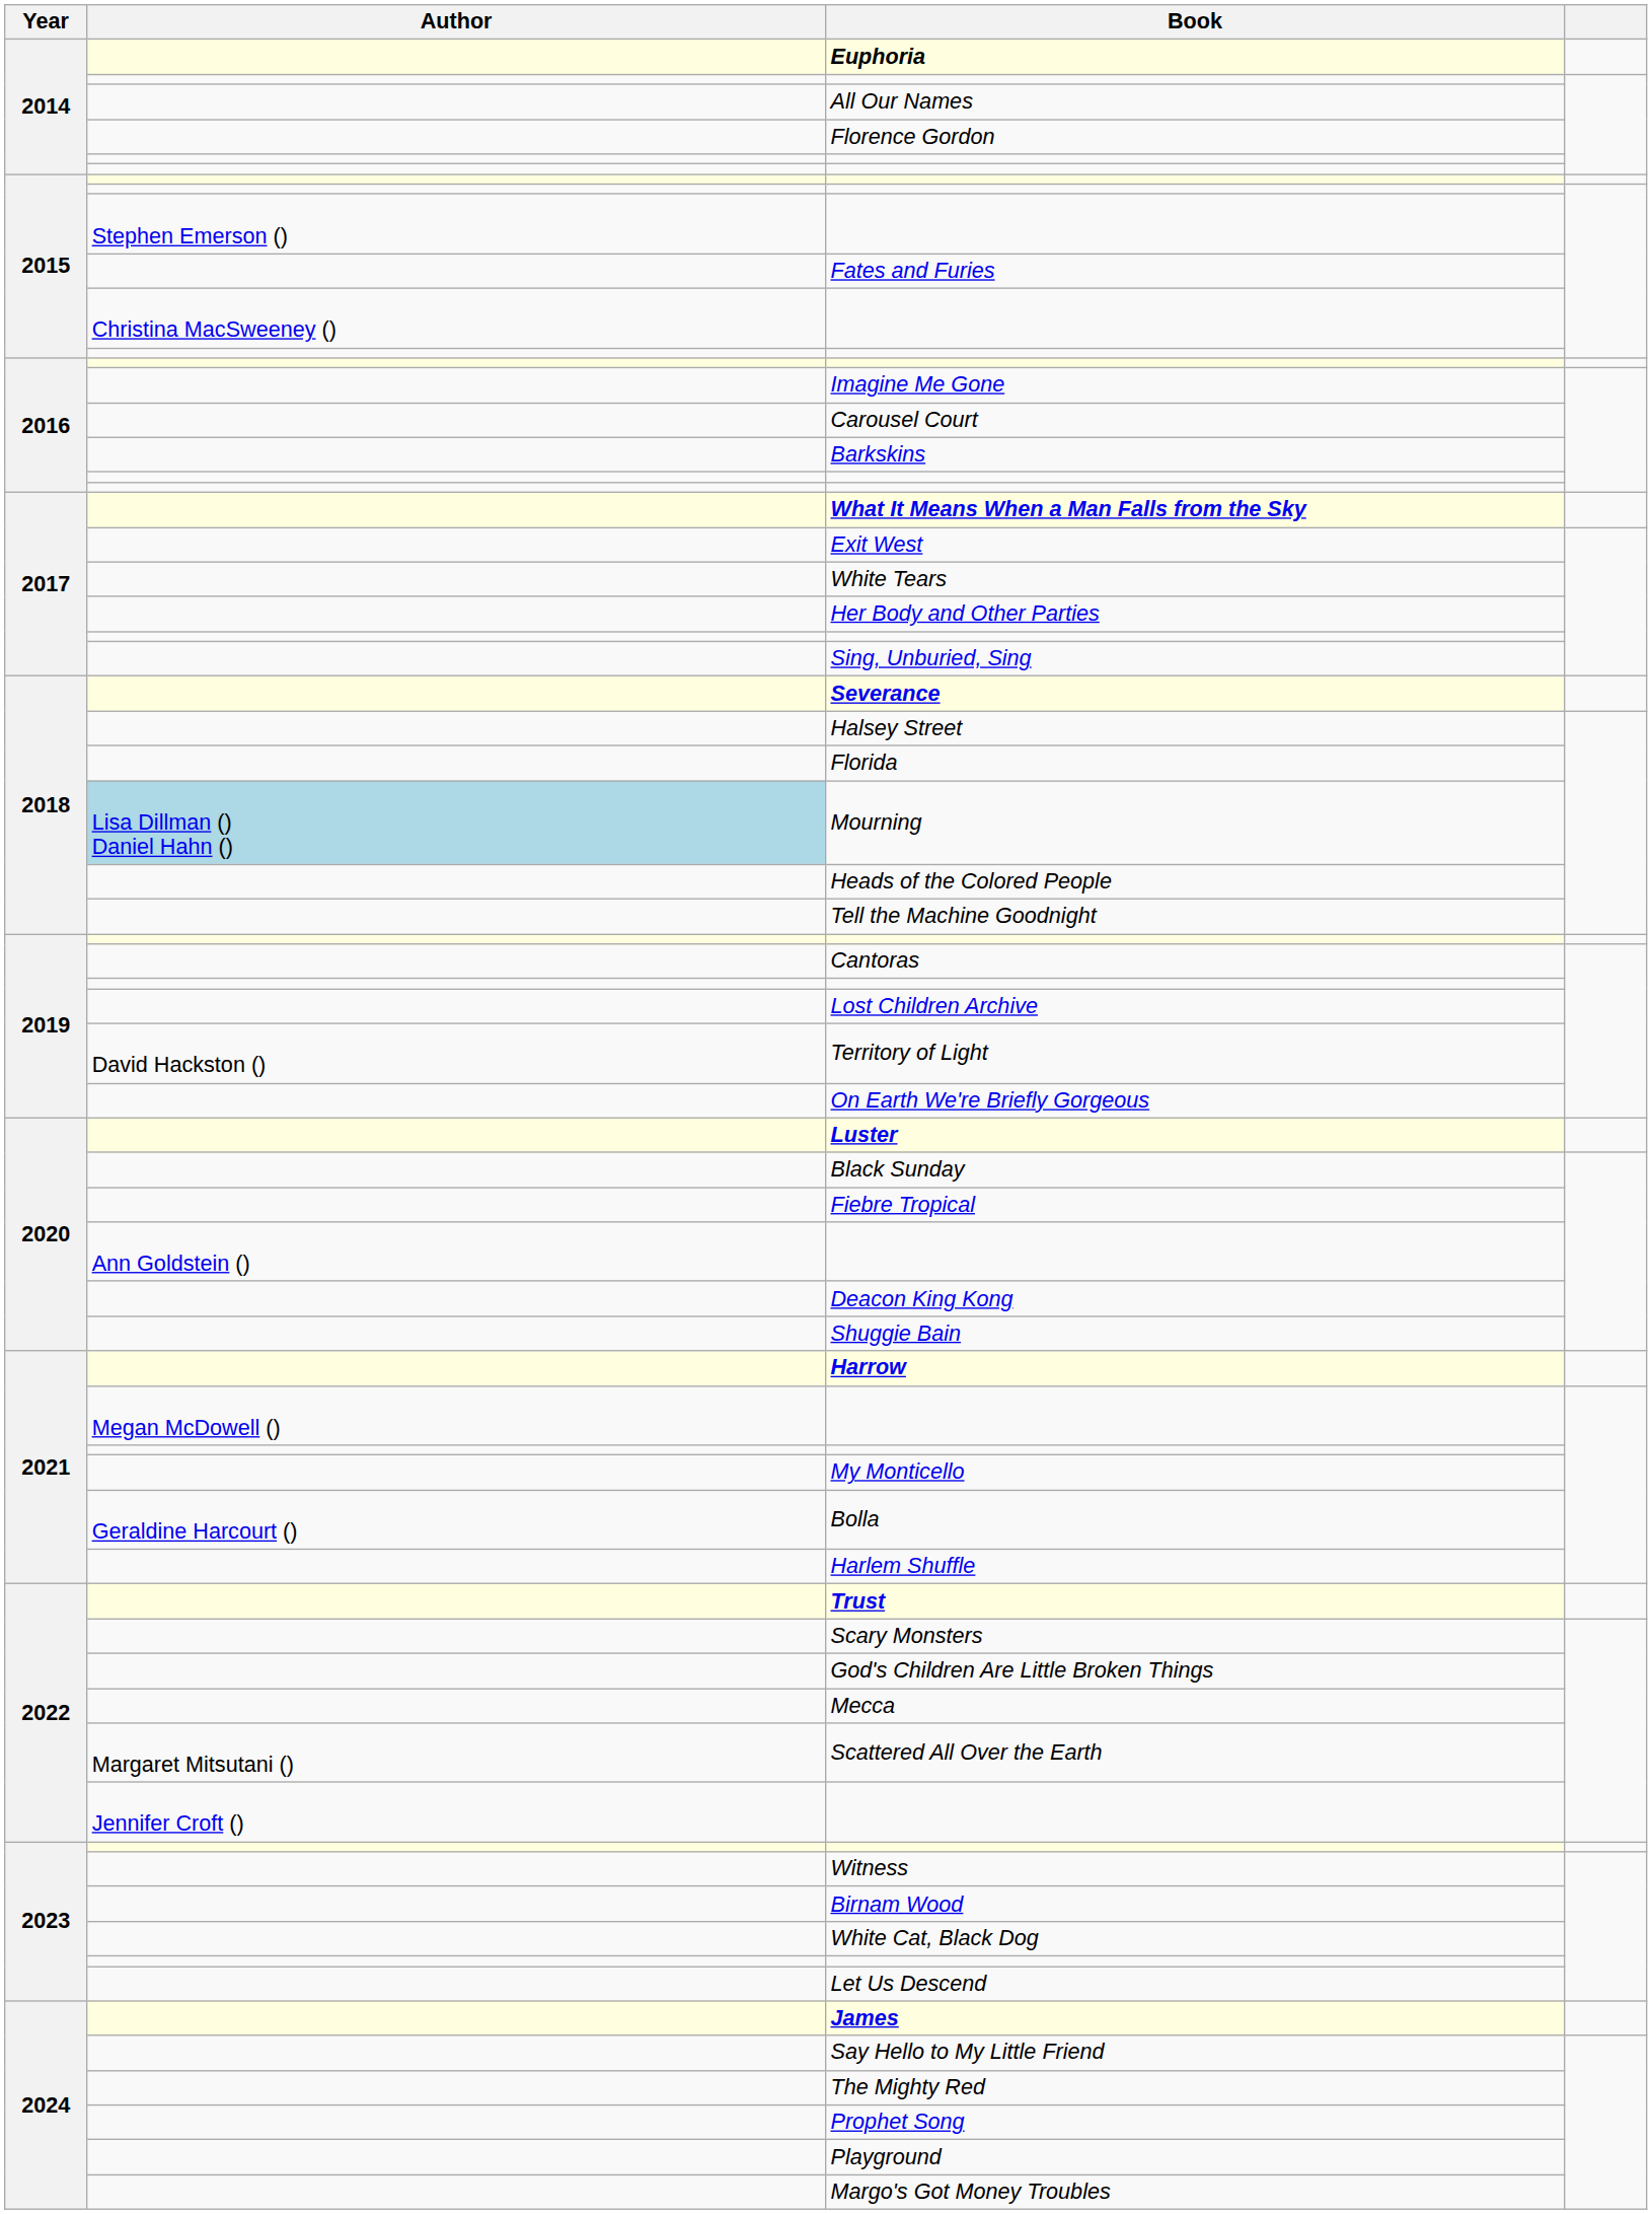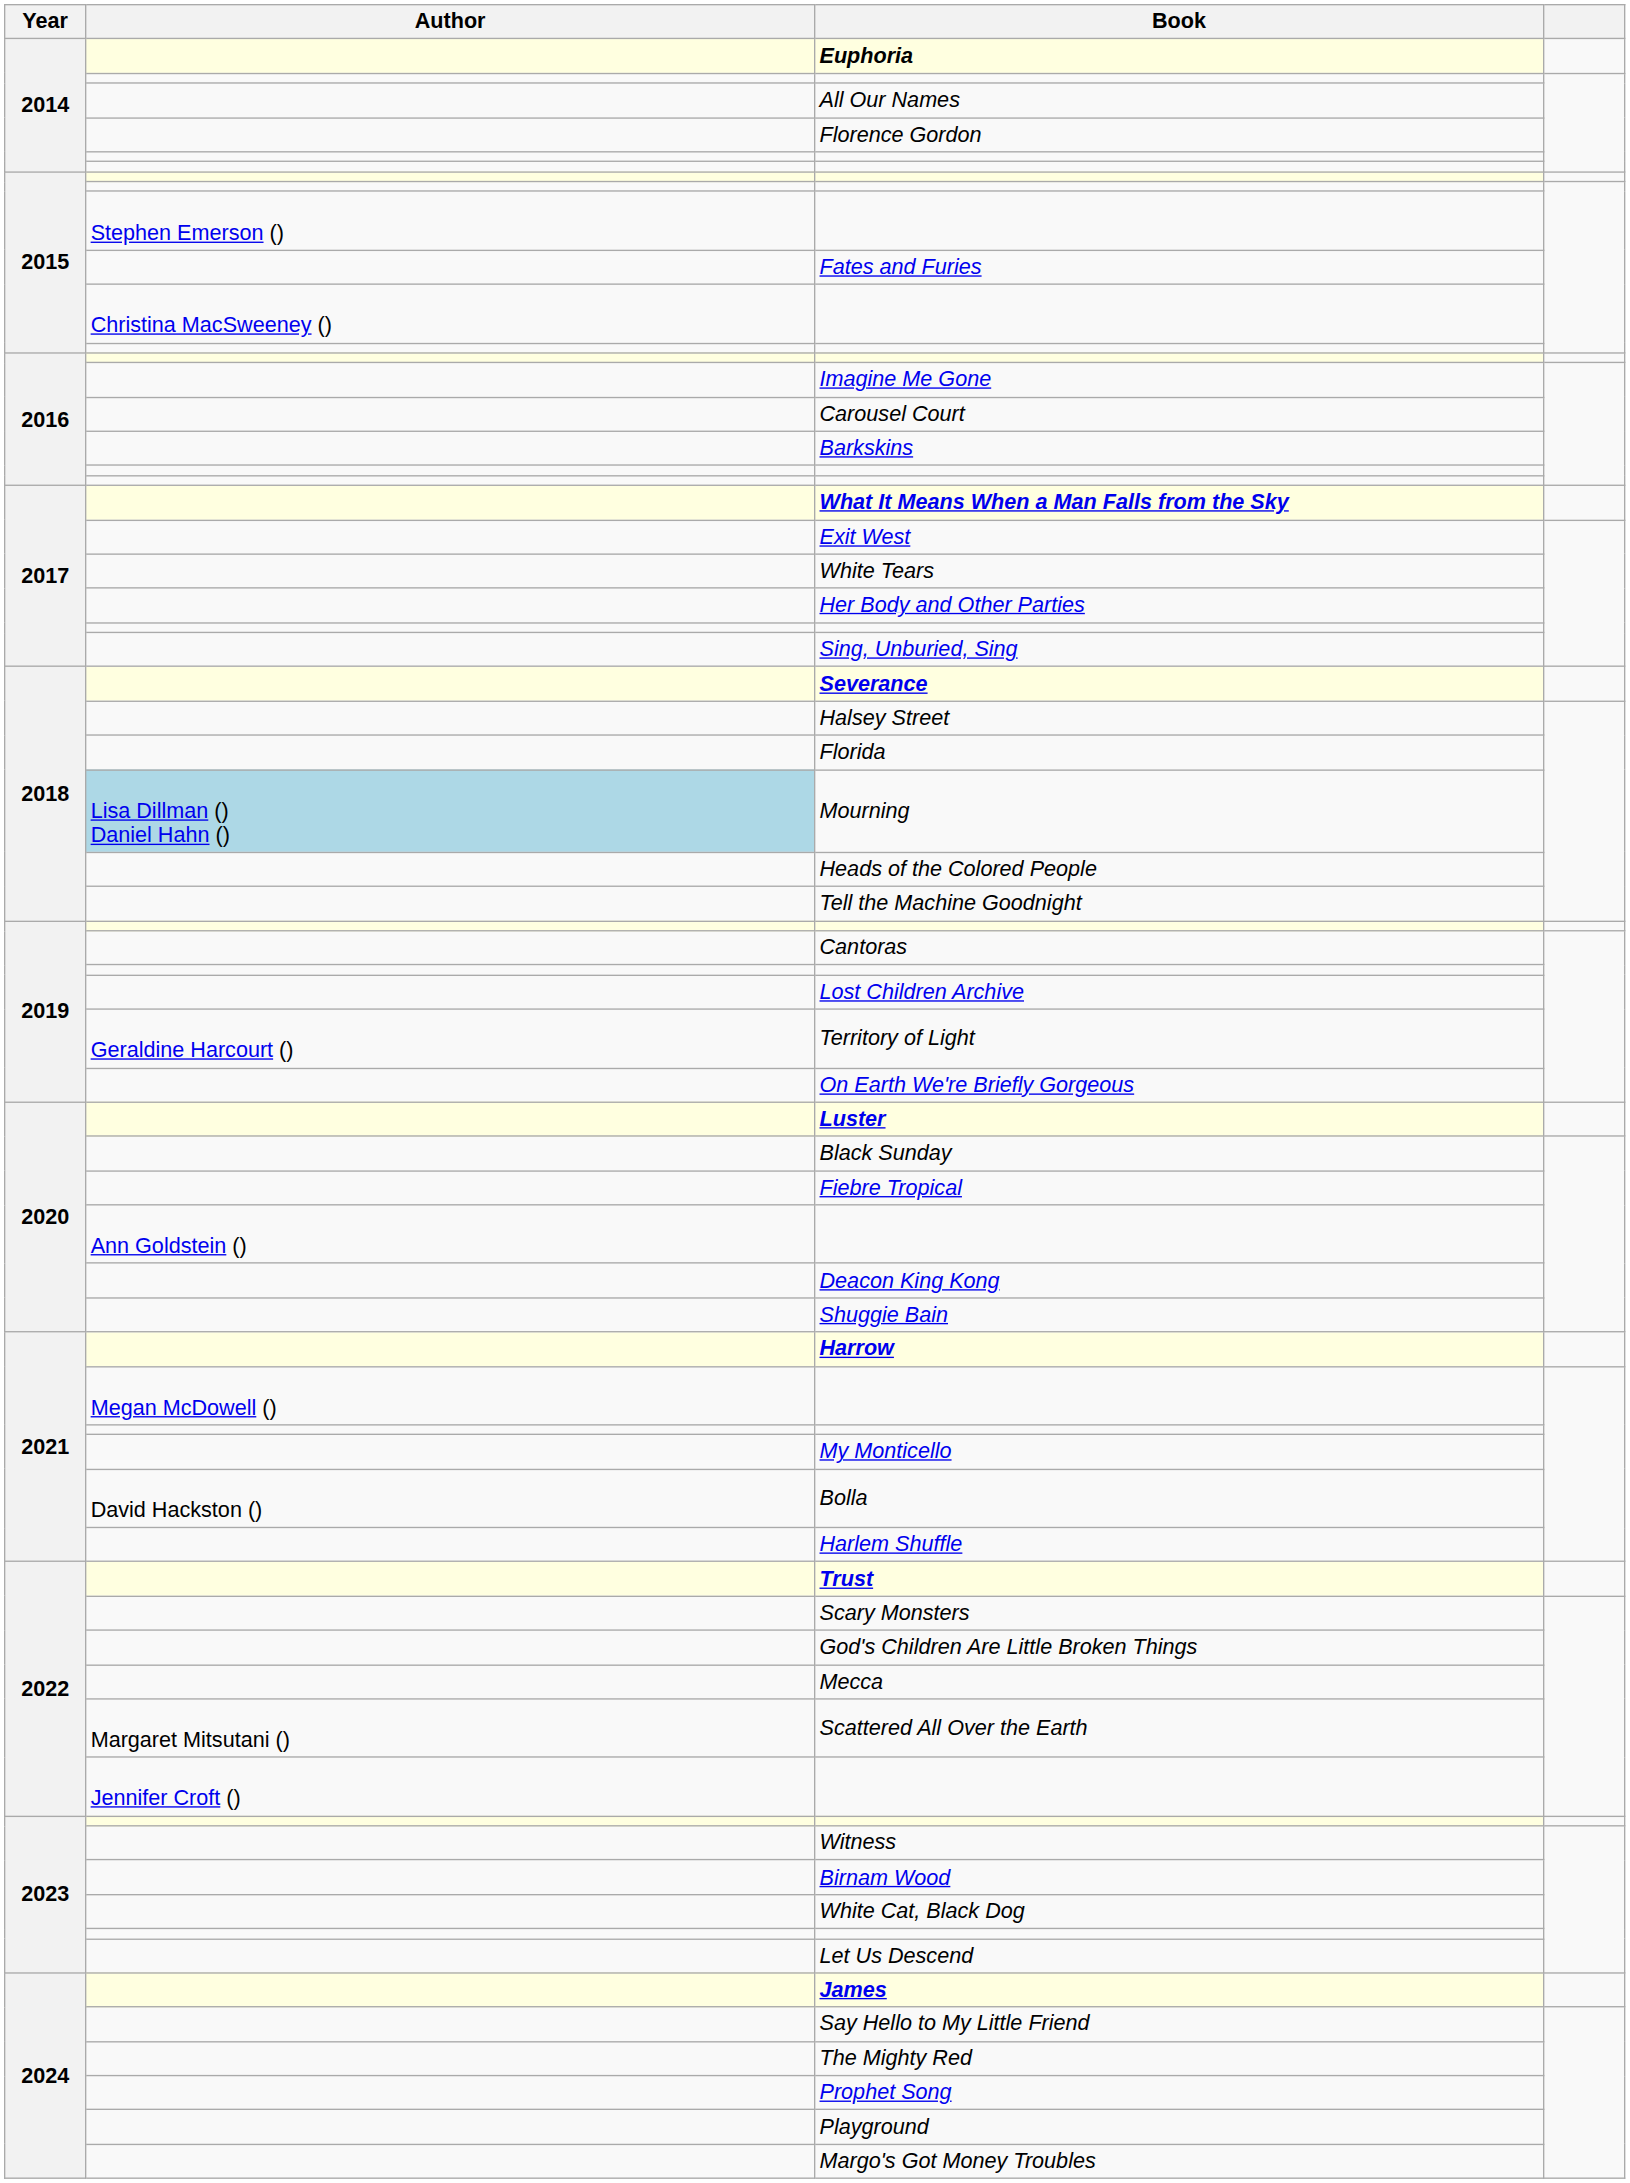 <table class="wikitable sortable mw-collapsible" width="95%" cellpadding="5">
 <tr>
 <th width=5%>Year</th>
 <th width=45%>Author</th>
 <th width=45%>Book</th>
 <th width=5%></th>
 </tr>
 <tr>
 <th rowspan="6">2014</th>
 <td style=" background:lightyellow;"><strong></strong></td>
 <td style=" background:lightyellow;"><strong><em>Euphoria</em></strong></td>
 <td></td>
 </tr>
 <tr>
 <td></td>
 <td><em></em></td>
 <td rowspan="5"></td>
 </tr>
 <tr>
 <td></td>
 <td><em>All Our Names</em></td>
 </tr>
 <tr>
 <td></td>
 <td><em>Florence Gordon</em></td>
 </tr>
 <tr>
 <td></td>
 <td><em></em></td>
 </tr>
 <tr>
 <td></td>
 <td><em></em></td>
 </tr>
 <tr>
 <th rowspan="6">2015</th>
 <td style=" background:lightyellow;"><strong></strong></td>
 <td style=" background:lightyellow;"><strong><em></em></strong></td>
 <td></td>
 </tr>
 <tr>
 <td></td>
 <td><em></em></td>
 <td rowspan="5"></td>
 </tr>
 <tr>
 <td><br><a href='#'>Stephen Emerson</a> ()</td>
 <td><em></em></td>
 </tr>
 <tr>
 <td></td>
 <td><em><a href='#'>Fates and Furies</a></em></td>
 </tr>
 <tr>
 <td><br><a href='#'>Christina MacSweeney</a> ()</td>
 <td><em></em></td>
 </tr>
 <tr>
 <td></td>
 <td><em></em></td>
 </tr>
 <tr>
 <th rowspan="6">2016</th>
 <td style=" background:lightyellow;"><strong></strong></td>
 <td style=" background:lightyellow;"><strong><em></em></strong></td>
 <td></td>
 </tr>
 <tr>
 <td></td>
 <td><em><a href='#'>Imagine Me Gone</a></em></td>
 <td rowspan="5"></td>
 </tr>
 <tr>
 <td></td>
 <td><em>Carousel Court</em></td>
 </tr>
 <tr>
 <td></td>
 <td><em><a href='#'>Barkskins</a></em></td>
 </tr>
 <tr>
 <td></td>
 <td><em></em></td>
 </tr>
 <tr>
 <td></td>
 <td><em></em></td>
 </tr>
 <tr>
 <th rowspan="6">2017</th>
 <td style=" background:lightyellow;"><strong></strong></td>
 <td style=" background:lightyellow;"><strong><em><a href='#'>What It Means When a Man Falls from the Sky</a></em></strong></td>
 <td></td>
 </tr>
 <tr>
 <td></td>
 <td><em><a href='#'>Exit West</a></em></td>
 <td rowspan="5"></td>
 </tr>
 <tr>
 <td></td>
 <td><em>White Tears</em></td>
 </tr>
 <tr>
 <td></td>
 <td><em><a href='#'>Her Body and Other Parties</a></em></td>
 </tr>
 <tr>
 <td></td>
 <td><em></em></td>
 </tr>
 <tr>
 <td></td>
 <td><em><a href='#'>Sing, Unburied, Sing</a></em></td>
 </tr>
 <tr>
 <th rowspan="6">2018</th>
 <td style=" background:lightyellow;"><strong></strong></td>
 <td style=" background:lightyellow;"><strong><em><a href='#'>Severance</a></em></strong></td>
 <td></td>
 </tr>
 <tr>
 <td></td>
 <td><em>Halsey Street</em></td>
 <td rowspan="5"></td>
 </tr>
 <tr>
 <td></td>
 <td><em>Florida</em></td>
 </tr>
 <tr>
 <td style="background: lightblue;"><br><a href='#'>Lisa Dillman</a> ()<br><a href='#'>Daniel Hahn</a> ()</td>
 <td><em>Mourning</em></td>
 </tr>
 <tr>
 <td></td>
 <td><em>Heads of the Colored People</em></td>
 </tr>
 <tr>
 <td></td>
 <td><em>Tell the Machine Goodnight</em></td>
 </tr>
 <tr>
 <th rowspan="6">2019</th>
 <td style=" background:lightyellow;"><strong></strong></td>
 <td style=" background:lightyellow;"><strong><em></em></strong></td>
 <td></td>
 </tr>
 <tr>
 <td></td>
 <td><em>Cantoras</em></td>
 <td rowspan="5"></td>
 </tr>
 <tr>
 <td></td>
 <td><em></em></td>
 </tr>
 <tr>
 <td></td>
 <td><em><a href='#'>Lost Children Archive</a></em></td>
 </tr>
 <tr>
-<td><br>David Hackston ()</td>
+<td><br><a href='#'>Geraldine Harcourt</a> ()</td>
 <td><em>Territory of Light</em></td>
 </tr>
 <tr>
 <td></td>
 <td><em><a href='#'>On Earth We're Briefly Gorgeous</a></em></td>
 </tr>
 <tr>
 <th rowspan="6">2020</th>
 <td style=" background:lightyellow;"><strong></strong></td>
 <td style=" background:lightyellow;"><strong><em><a href='#'>Luster</a></em></strong></td>
 <td></td>
 </tr>
 <tr>
 <td></td>
 <td><em>Black Sunday</em></td>
 <td rowspan="5"></td>
 </tr>
 <tr>
 <td></td>
 <td><em><a href='#'>Fiebre Tropical</a></em></td>
 </tr>
 <tr>
 <td><br><a href='#'>Ann Goldstein</a> ()</td>
 <td><em></em></td>
 </tr>
 <tr>
 <td></td>
 <td><em><a href='#'>Deacon King Kong</a></em></td>
 </tr>
 <tr>
 <td></td>
 <td><em><a href='#'>Shuggie Bain</a></em></td>
 </tr>
 <tr>
 <th rowspan="6">2021</th>
 <td style=" background:lightyellow;"><strong></strong></td>
 <td style=" background:lightyellow;"><strong><em><a href='#'>Harrow</a></em></strong></td>
 <td></td>
 </tr>
 <tr>
 <td><br><a href='#'>Megan McDowell</a> ()</td>
 <td><em></em></td>
 <td rowspan="5"></td>
 </tr>
 <tr>
 <td></td>
 <td><em></em></td>
 </tr>
 <tr>
 <td></td>
 <td><em><a href='#'>My Monticello</a></em></td>
 </tr>
 <tr>
-<td><br><a href='#'>Geraldine Harcourt</a> ()</td>
+<td><br>David Hackston ()</td>
 <td><em>Bolla</em></td>
 </tr>
 <tr>
 <td></td>
 <td><em><a href='#'>Harlem Shuffle</a></em></td>
 </tr>
 <tr>
 <th rowspan="6">2022</th>
 <td style=" background:lightyellow;"><strong></strong></td>
 <td style=" background:lightyellow;"><strong><em><a href='#'>Trust</a></em></strong></td>
 <td></td>
 </tr>
 <tr>
 <td></td>
 <td><em>Scary Monsters</em></td>
 <td rowspan="5"></td>
 </tr>
 <tr>
 <td></td>
 <td><em>God's Children Are Little Broken Things</em></td>
 </tr>
 <tr>
 <td></td>
 <td><em>Mecca</em></td>
 </tr>
 <tr>
 <td><br>Margaret Mitsutani ()</td>
 <td><em>Scattered All Over the Earth</em></td>
 </tr>
 <tr>
 <td><br><a href='#'>Jennifer Croft</a> ()</td>
 <td><em></em></td>
 </tr>
 <tr>
 <th rowspan="6">2023</th>
 <td style=" background:lightyellow;"><strong></strong></td>
 <td style=" background:lightyellow;"><strong><em></em></strong></td>
 <td></td>
 </tr>
 <tr>
 <td></td>
 <td><em>Witness</em></td>
 <td rowspan="5"></td>
 </tr>
 <tr>
 <td></td>
 <td><em><a href='#'>Birnam Wood</a></em></td>
 </tr>
 <tr>
 <td></td>
 <td><em>White Cat, Black Dog</em></td>
 </tr>
 <tr>
 <td></td>
 <td><em></em></td>
 </tr>
 <tr>
 <td></td>
 <td><em>Let Us Descend</em></td>
 </tr>
 <tr>
 <th rowspan="6">2024</th>
 <td style=" background:lightyellow;"><strong></strong></td>
 <td style=" background:lightyellow;"><em><a href='#'><strong>James</strong></a></em></td>
 <td></td>
 </tr>
 <tr>
 <td></td>
 <td><em>Say Hello to My Little Friend</em></td>
 <td rowspan="5"></td>
 </tr>
 <tr>
 <td></td>
 <td><em>The Mighty Red</em></td>
 </tr>
 <tr>
 <td></td>
 <td><em><a href='#'>Prophet Song</a></em></td>
 </tr>
 <tr>
 <td></td>
 <td><em>Playground</em></td>
 </tr>
 <tr>
 <td></td>
 <td><em>Margo's Got Money Troubles</em></td>
 </tr>
 </table>
